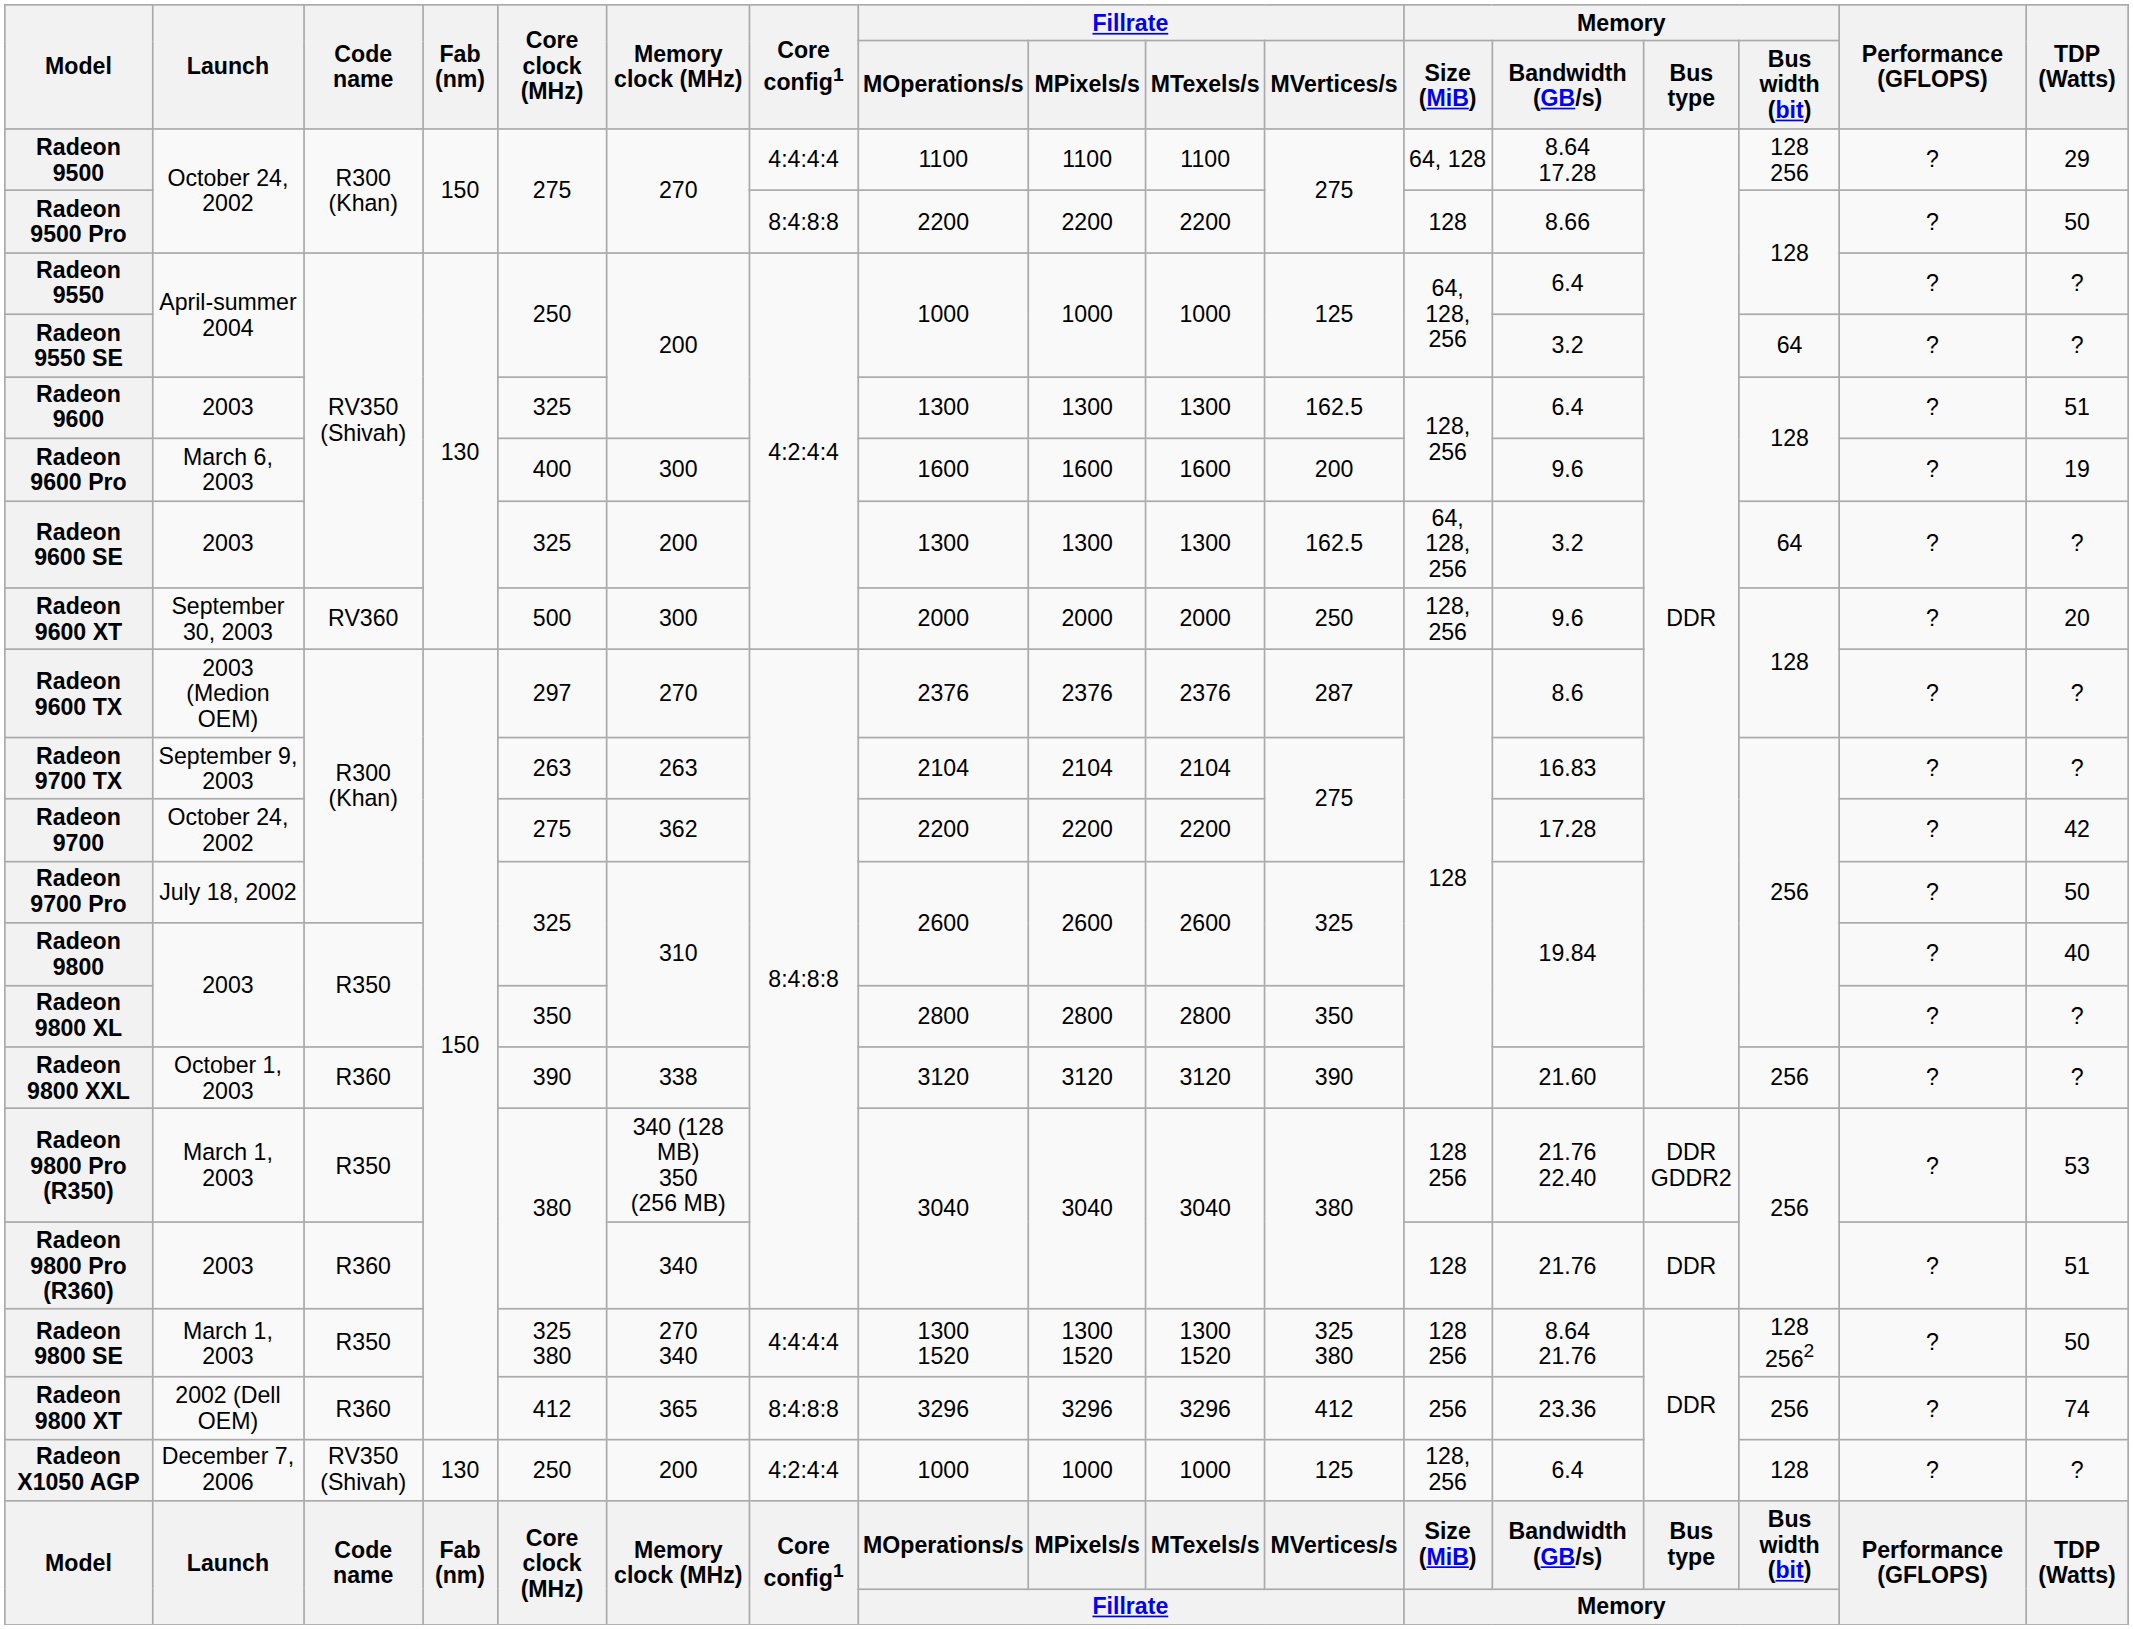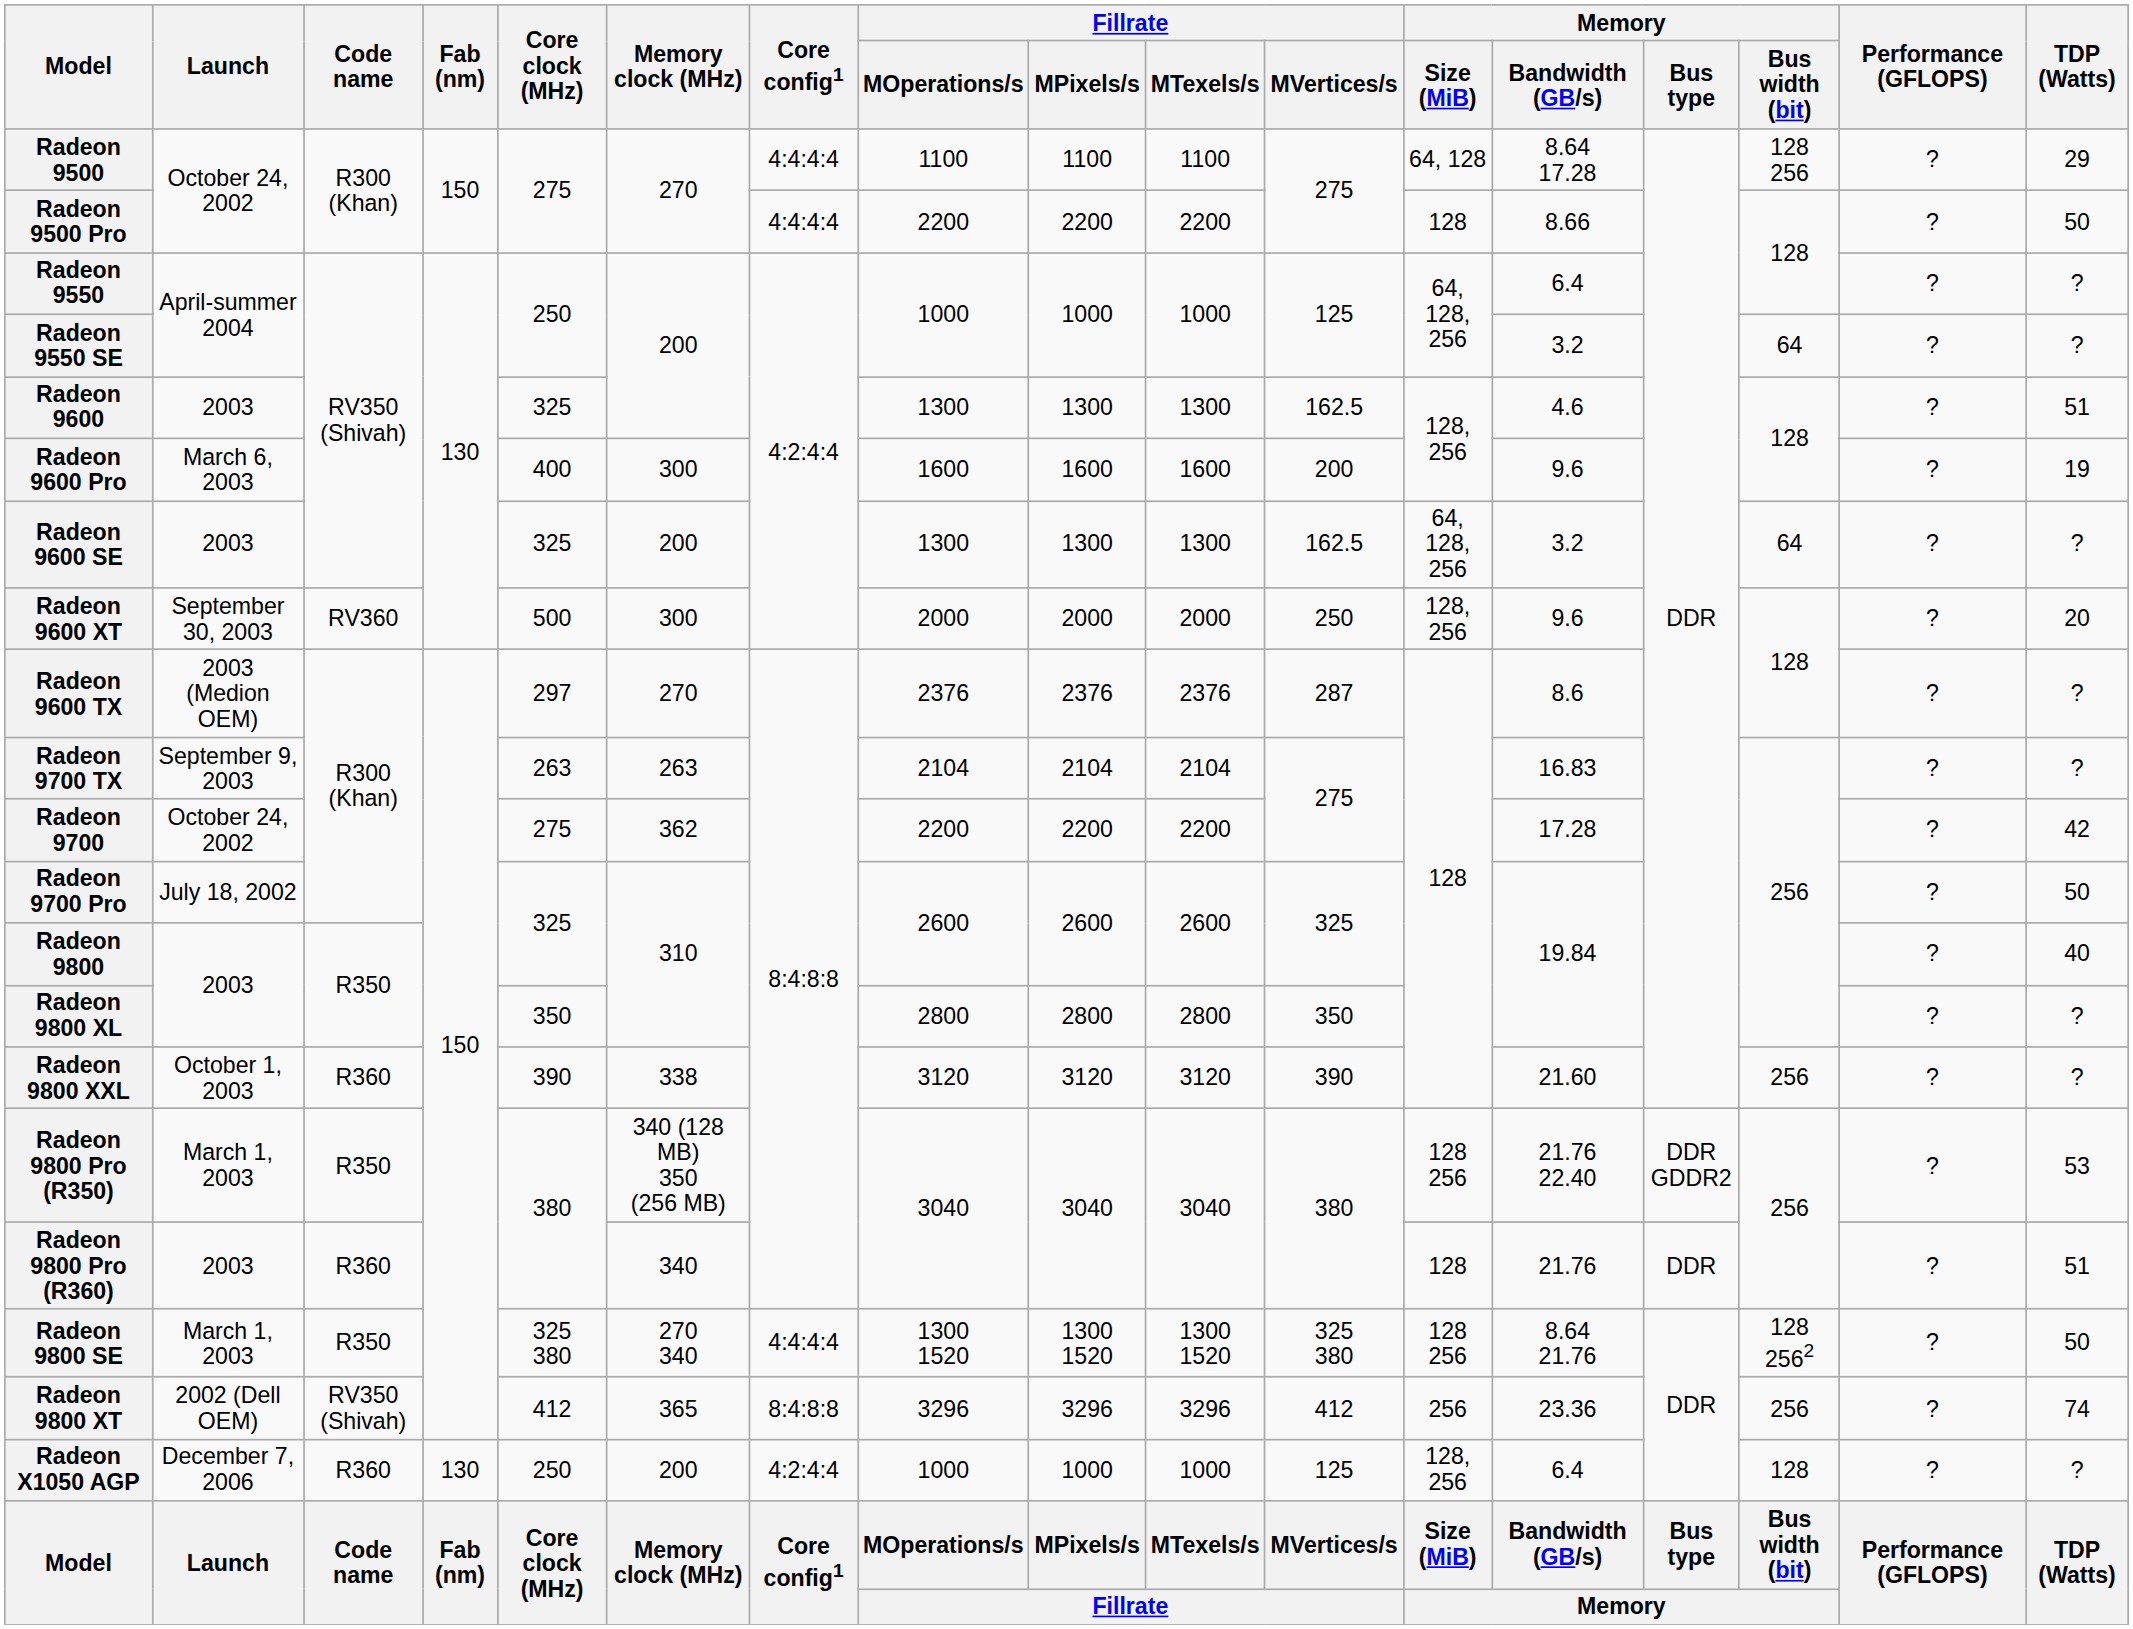 <table class="mw-datatable wikitable sortable sort-under" style="font-size:85%; text-align:center;">
 <tr>
 <th rowspan="2">Model</th>
 <th rowspan="2">Launch</th>
 <th rowspan="2">Code name</th>
 <th rowspan="2">Fab (nm)</th>
 <th rowspan="2">Core clock (MHz)</th>
 <th rowspan="2">Memory clock (MHz)</th>
 <th rowspan="2">Core config<sup>1</sup></th>
 <th colspan="4"><a href='#'>Fillrate</a></th>
 <th colspan="4">Memory</th>
 <th rowspan="2">Performance (GFLOPS)</th>
 <th rowspan="2">TDP (Watts)</th>
 </tr>
 <tr>
 <th>MOperations/s</th>
 <th>MPixels/s</th>
 <th>MTexels/s</th>
 <th>MVertices/s</th>
 <th>Size (<a href='#'>MiB</a>)</th>
 <th>Bandwidth (<a href='#'>GB</a>/s)</th>
 <th>Bus type</th>
 <th>Bus width (<a href='#'>bit</a>)</th>
 </tr>
 <tr>
 <th>Radeon 9500</th>
 <td rowspan="2">October 24, 2002</td>
 <td rowspan="2">R300 (Khan)</td>
 <td rowspan="2">150</td>
 <td rowspan="2">275</td>
 <td rowspan="2">270</td>
 <td>4:4:4:4</td>
 <td>1100</td>
 <td>1100</td>
 <td>1100</td>
 <td rowspan="2">275</td>
 <td>64, 128</td>
 <td>8.64<br>17.28</td>
 <td rowspan="15">DDR</td>
 <td>128<br>256</td>
 <td>?</td>
 <td>29</td>
 </tr>
 <tr>
 <th>Radeon 9500 Pro</th>
-<td>8:4:8:8</td>
+<td>4:4:4:4</td>
 <td>2200</td>
 <td>2200</td>
 <td>2200</td>
 <td>128</td>
 <td>8.66</td>
 <td rowspan="2">128</td>
 <td>?</td>
 <td>50</td>
 </tr>
 <tr>
 <th>Radeon 9550</th>
 <td rowspan="2">April-summer 2004</td>
 <td rowspan="5">RV350 (Shivah)</td>
 <td rowspan="6">130</td>
 <td rowspan="2">250</td>
 <td rowspan="3">200</td>
 <td rowspan="6">4:2:4:4</td>
 <td rowspan="2">1000</td>
 <td rowspan="2">1000</td>
 <td rowspan="2">1000</td>
 <td rowspan="2">125</td>
 <td rowspan="2">64, 128, 256</td>
 <td>6.4</td>
 <td>?</td>
 <td>?</td>
 </tr>
 <tr>
 <th>Radeon 9550 SE</th>
 <td>3.2</td>
 <td>64</td>
 <td>?</td>
 <td>?</td>
 </tr>
 <tr>
 <th>Radeon 9600</th>
 <td>2003</td>
 <td>325</td>
 <td>1300</td>
 <td>1300</td>
 <td>1300</td>
 <td>162.5</td>
 <td rowspan="2">128, 256</td>
-<td>6.4</td>
+<td>4.6</td>
 <td rowspan="2">128</td>
 <td>?</td>
 <td>51</td>
 </tr>
 <tr>
 <th>Radeon 9600 Pro</th>
 <td>March 6, 2003</td>
 <td>400</td>
 <td>300</td>
 <td>1600</td>
 <td>1600</td>
 <td>1600</td>
 <td>200</td>
 <td>9.6</td>
 <td>?</td>
 <td>19</td>
 </tr>
 <tr>
 <th>Radeon 9600 SE</th>
 <td>2003</td>
 <td>325</td>
 <td>200</td>
 <td>1300</td>
 <td>1300</td>
 <td>1300</td>
 <td>162.5</td>
 <td>64, 128, 256</td>
 <td>3.2</td>
 <td>64</td>
 <td>?</td>
 <td>?</td>
 </tr>
 <tr>
 <th>Radeon 9600 XT</th>
 <td>September 30, 2003</td>
 <td>RV360</td>
 <td>500</td>
 <td>300</td>
 <td>2000</td>
 <td>2000</td>
 <td>2000</td>
 <td>250</td>
 <td>128, 256</td>
 <td>9.6</td>
 <td rowspan="2">128</td>
 <td>?</td>
 <td>20</td>
 </tr>
 <tr>
 <th>Radeon 9600 TX</th>
 <td>2003 (Medion OEM)</td>
 <td rowspan="4">R300 (Khan)</td>
 <td rowspan="11">150</td>
 <td>297</td>
 <td>270</td>
 <td rowspan="9">8:4:8:8</td>
 <td>2376</td>
 <td>2376</td>
 <td>2376</td>
 <td>287</td>
 <td rowspan="7">128</td>
 <td>8.6</td>
 <td>?</td>
 <td>?</td>
 </tr>
 <tr>
 <th>Radeon 9700 TX</th>
 <td>September 9, 2003</td>
 <td>263</td>
 <td>263</td>
 <td>2104</td>
 <td>2104</td>
 <td>2104</td>
 <td rowspan="2">275</td>
 <td>16.83</td>
 <td rowspan="5">256</td>
 <td>?</td>
 <td>?</td>
 </tr>
 <tr>
 <th>Radeon 9700</th>
 <td>October 24, 2002</td>
 <td>275</td>
 <td>362</td>
 <td>2200</td>
 <td>2200</td>
 <td>2200</td>
 <td>17.28</td>
 <td>?</td>
 <td>42</td>
 </tr>
 <tr>
 <th>Radeon 9700 Pro</th>
 <td>July 18, 2002</td>
 <td rowspan="2">325</td>
 <td rowspan="3">310</td>
 <td rowspan="2">2600</td>
 <td rowspan="2">2600</td>
 <td rowspan="2">2600</td>
 <td rowspan="2">325</td>
 <td rowspan="3">19.84</td>
 <td>?</td>
 <td>50</td>
 </tr>
 <tr>
 <th>Radeon 9800</th>
 <td rowspan="2">2003</td>
 <td rowspan="2">R350</td>
 <td>?</td>
 <td>40</td>
 </tr>
 <tr>
 <th>Radeon 9800 XL</th>
 <td>350</td>
 <td>2800</td>
 <td>2800</td>
 <td>2800</td>
 <td>350</td>
 <td>?</td>
 <td>?</td>
 </tr>
 <tr>
 <th>Radeon 9800 XXL</th>
 <td>October 1, 2003</td>
 <td>R360</td>
 <td>390</td>
 <td>338</td>
 <td>3120</td>
 <td>3120</td>
 <td>3120</td>
 <td>390</td>
 <td>21.60</td>
 <td>256</td>
 <td>?</td>
 <td>?</td>
 </tr>
 <tr>
 <th>Radeon 9800 Pro (R350)</th>
 <td>March 1, 2003</td>
 <td>R350</td>
 <td rowspan="2">380</td>
 <td>340 (128 MB)<br>350 (256 MB)</td>
 <td rowspan="2">3040</td>
 <td rowspan="2">3040</td>
 <td rowspan="2">3040</td>
 <td rowspan="2">380</td>
 <td>128<br>256</td>
 <td>21.76<br>22.40</td>
 <td>DDR<br>GDDR2</td>
 <td rowspan="2">256</td>
 <td>?</td>
 <td>53</td>
 </tr>
 <tr>
 <th>Radeon 9800 Pro (R360)</th>
 <td>2003</td>
 <td>R360</td>
 <td>340</td>
 <td>128</td>
 <td>21.76</td>
 <td>DDR</td>
 <td>?</td>
 <td>51</td>
 </tr>
 <tr>
 <th>Radeon 9800 SE</th>
 <td>March 1, 2003</td>
 <td>R350</td>
 <td>325<br>380</td>
 <td>270<br>340</td>
 <td>4:4:4:4</td>
 <td>1300<br>1520</td>
 <td>1300<br>1520</td>
 <td>1300<br>1520</td>
 <td>325<br>380</td>
 <td>128<br>256</td>
 <td>8.64<br>21.76</td>
 <td rowspan="3">DDR</td>
 <td>128<br>256<sup>2</sup></td>
 <td>?</td>
 <td>50</td>
 </tr>
 <tr>
 <th>Radeon 9800 XT</th>
 <td>2002 (Dell OEM)</td>
-<td>R360</td>
+<td>RV350 (Shivah)</td>
 <td>412</td>
 <td>365</td>
 <td>8:4:8:8</td>
 <td>3296</td>
 <td>3296</td>
 <td>3296</td>
 <td>412</td>
 <td>256</td>
 <td>23.36</td>
 <td>256</td>
 <td>?</td>
 <td>74</td>
 </tr>
 <tr>
 <th>Radeon X1050 AGP</th>
 <td>December 7, 2006</td>
-<td>RV350 (Shivah)</td>
+<td>R360</td>
 <td>130</td>
 <td>250</td>
 <td>200</td>
 <td>4:2:4:4</td>
 <td>1000</td>
 <td>1000</td>
 <td>1000</td>
 <td>125</td>
 <td>128, 256</td>
 <td>6.4</td>
 <td>128</td>
 <td>?</td>
 <td>?</td>
 </tr>
 <tr>
 <th rowspan="2">Model</th>
 <th rowspan="2">Launch</th>
 <th rowspan="2">Code name</th>
 <th rowspan="2">Fab (nm)</th>
 <th rowspan="2">Core clock (MHz)</th>
 <th rowspan="2">Memory clock (MHz)</th>
 <th rowspan="2">Core config<sup>1</sup></th>
 <th>MOperations/s</th>
 <th>MPixels/s</th>
 <th>MTexels/s</th>
 <th>MVertices/s</th>
 <th>Size (<a href='#'>MiB</a>)</th>
 <th>Bandwidth (<a href='#'>GB</a>/s)</th>
 <th>Bus type</th>
 <th>Bus width (<a href='#'>bit</a>)</th>
 <th rowspan="2">Performance (GFLOPS)</th>
 <th rowspan="2">TDP (Watts)</th>
 </tr>
 <tr>
 <th colspan="4"><a href='#'>Fillrate</a></th>
 <th colspan="4">Memory</th>
 </tr>
 </table>
